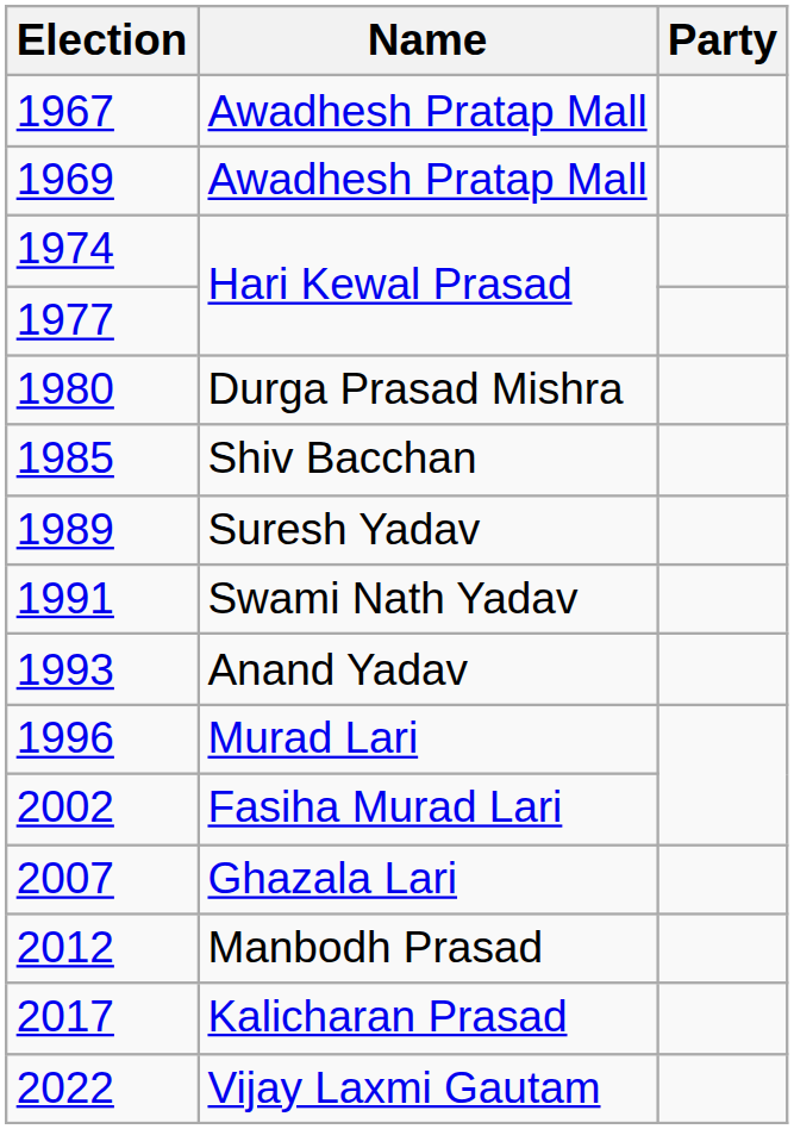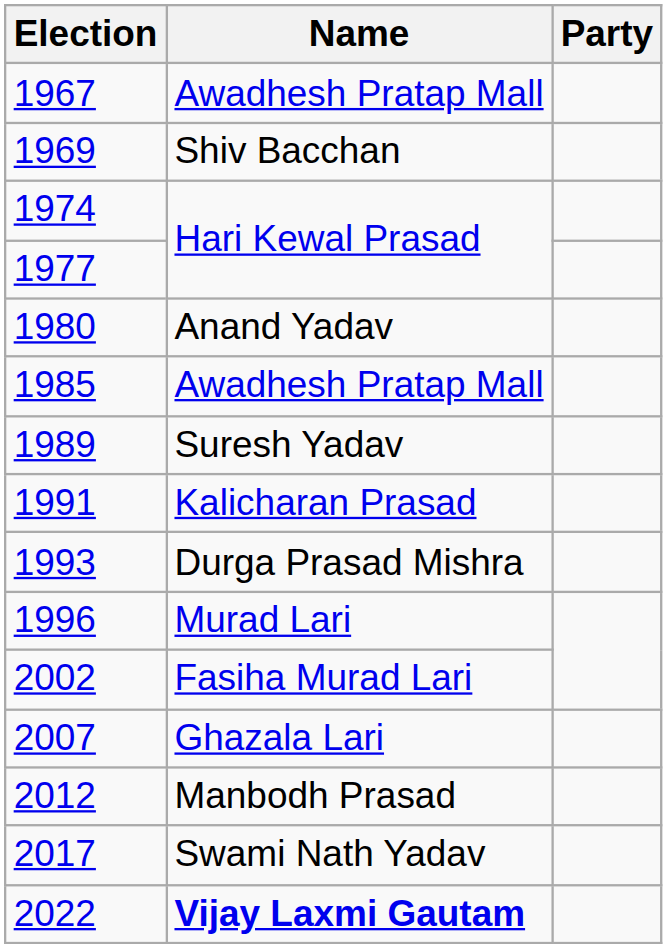 <table class="wikitable sortable">
 <tr>
 <th>Election</th>
 <th>Name</th>
 <th colspan="2">Party</th>
 </tr>
 <tr>
 <td><a href='#'>1967</a></td>
 <td><a href='#'>Awadhesh Pratap Mall</a></td>
 <td></td>
 </tr>
 <tr>
 <td><a href='#'>1969</a></td>
-<td><a href='#'>Awadhesh Pratap Mall</a></td>
+<td>Shiv Bacchan</td>
 </tr>
 <tr>
 <td><a href='#'>1974</a></td>
 <td rowspan="2"><a href='#'>Hari Kewal Prasad</a></td>
 <td></td>
 </tr>
 <tr>
 <td><a href='#'>1977</a></td>
 <td></td>
 </tr>
 <tr>
 <td><a href='#'>1980</a></td>
-<td>Durga Prasad Mishra</td>
+<td>Anand Yadav</td>
 <td></td>
 </tr>
 <tr>
 <td><a href='#'>1985</a></td>
-<td>Shiv Bacchan</td>
+<td><a href='#'>Awadhesh Pratap Mall</a></td>
 <td></td>
 </tr>
 <tr>
 <td><a href='#'>1989</a></td>
 <td>Suresh Yadav</td>
 <td></td>
 </tr>
 <tr>
 <td><a href='#'>1991</a></td>
-<td>Swami Nath Yadav</td>
+<td><a href='#'>Kalicharan Prasad</a></td>
 </tr>
 <tr>
 <td><a href='#'>1993</a></td>
-<td>Anand Yadav</td>
+<td>Durga Prasad Mishra</td>
 <td></td>
 </tr>
 <tr>
 <td><a href='#'>1996</a></td>
 <td><a href='#'>Murad Lari</a></td>
 </tr>
 <tr>
 <td><a href='#'>2002</a></td>
 <td><a href='#'>Fasiha Murad Lari</a></td>
 </tr>
 <tr>
 <td><a href='#'>2007</a></td>
 <td><a href='#'>Ghazala Lari</a></td>
 <td></td>
 </tr>
 <tr>
 <td><a href='#'>2012</a></td>
 <td>Manbodh Prasad</td>
 </tr>
 <tr>
 <td><a href='#'>2017</a></td>
-<td><a href='#'>Kalicharan Prasad</a></td>
+<td>Swami Nath Yadav</td>
 <td></td>
 </tr>
 <tr>
 <td><a href='#'>2022</a></td>
-<td><a href='#'>Vijay Laxmi Gautam</a></td>
+<td><strong><a href='#'>Vijay Laxmi Gautam</a></strong></td>
 </tr>
 </table>
